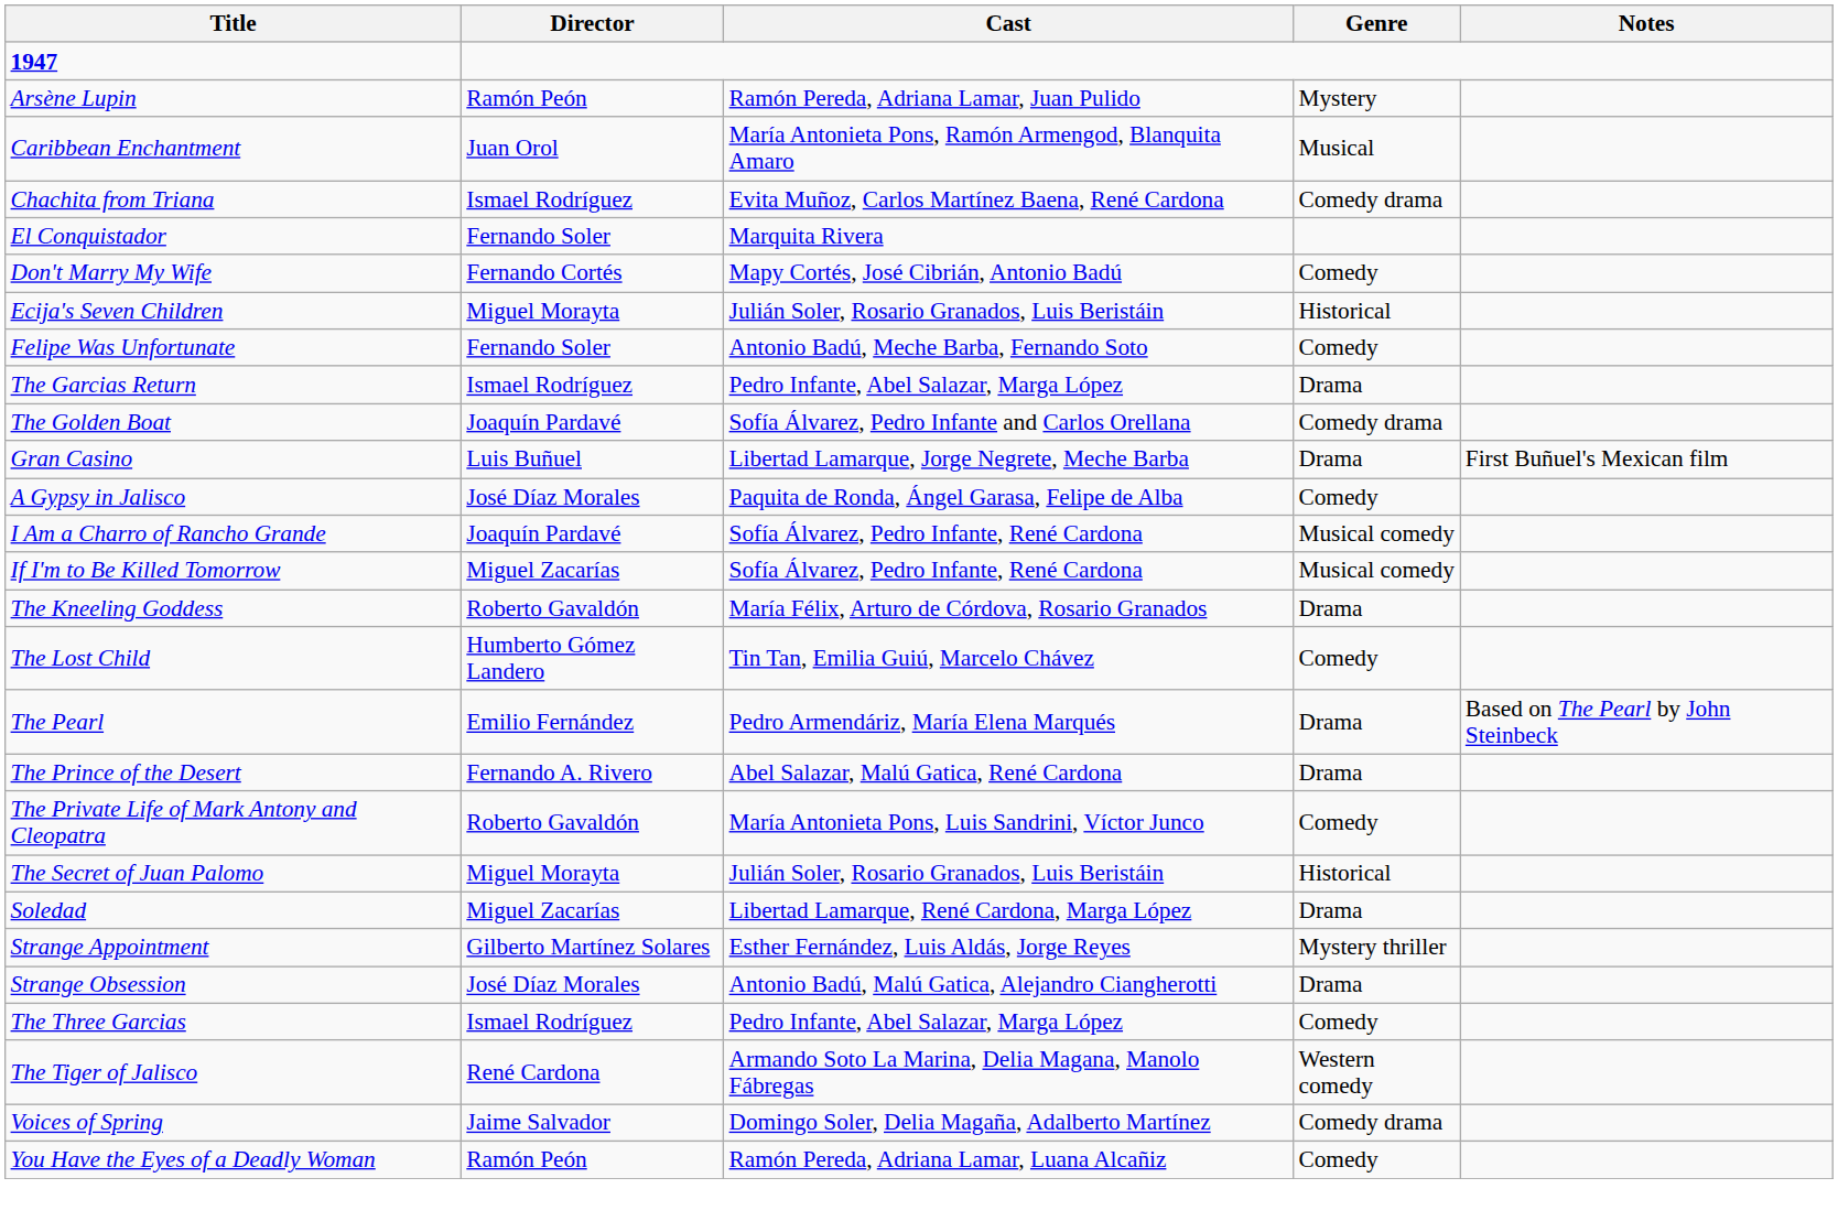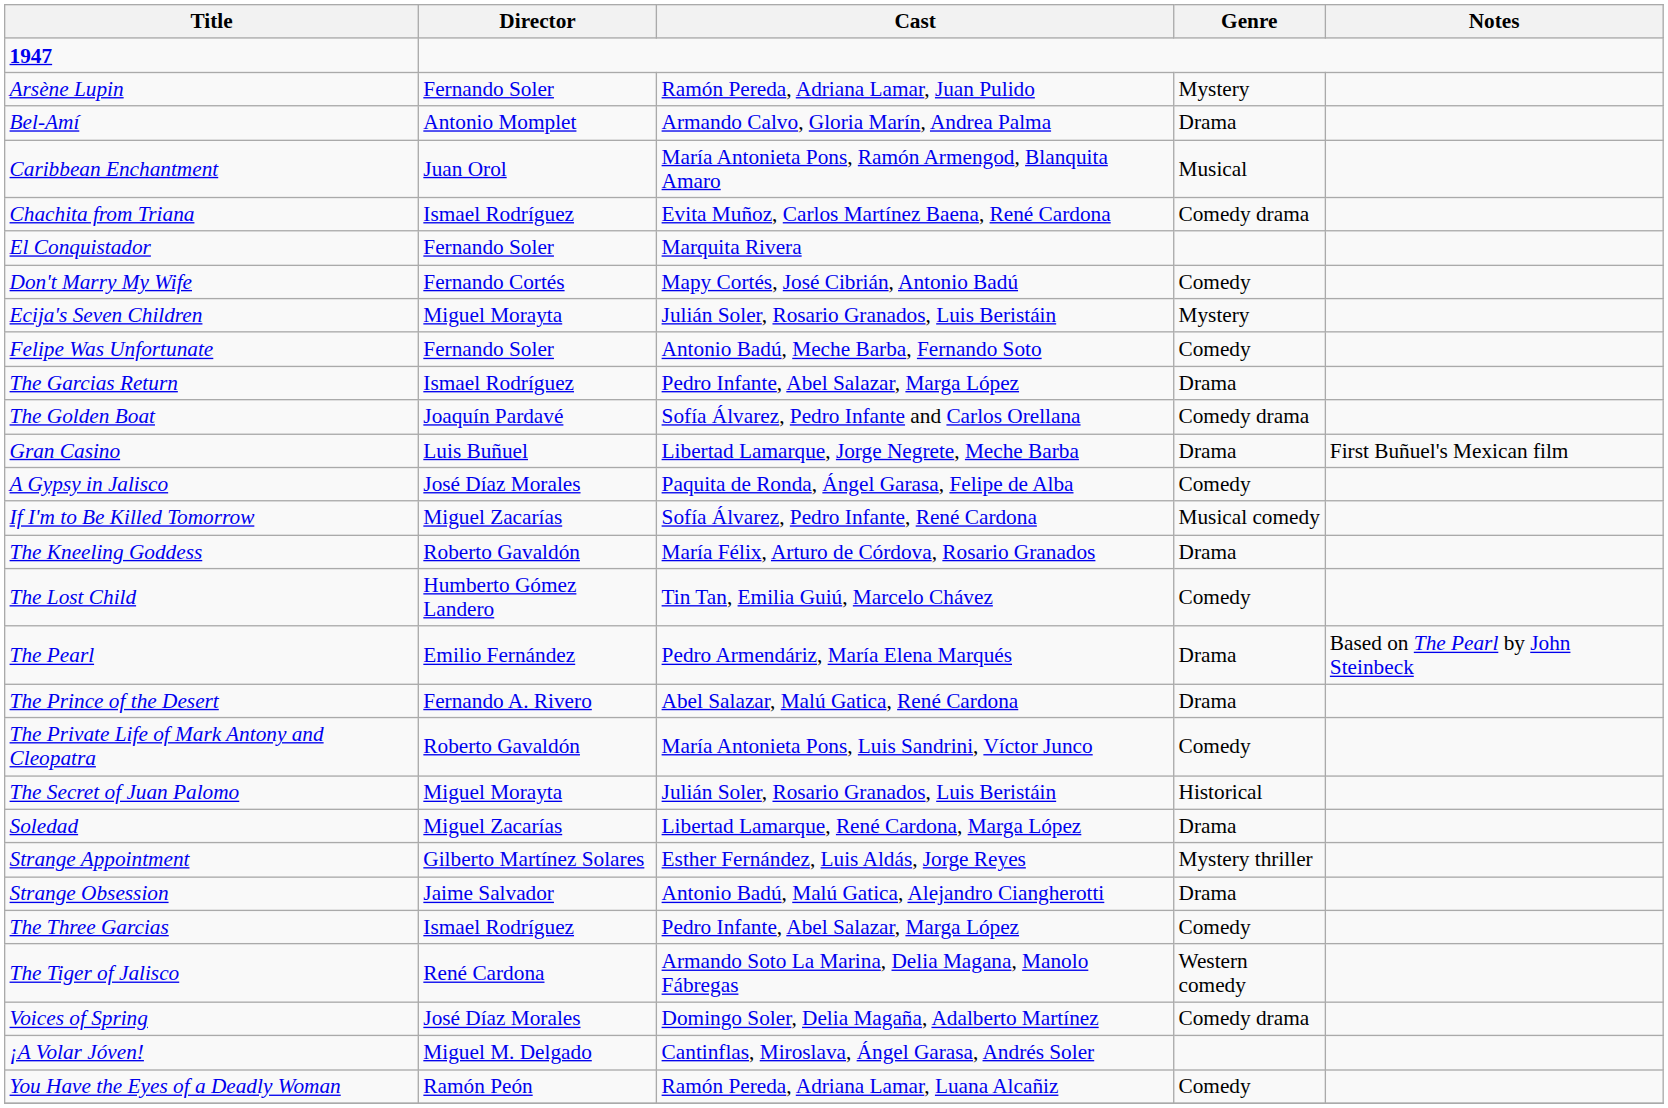 <table class="wikitable">
 <tr>
 <th>Title</th>
 <th>Director</th>
 <th>Cast</th>
 <th>Genre</th>
 <th>Notes</th>
 </tr>
 <tr>
 <td><strong><a href='#'>1947</a></strong></td>
 </tr>
 <tr>
 <td><em><a href='#'>Arsène Lupin</a></em></td>
-<td><a href='#'>Ramón Peón</a></td>
+<td><a href='#'>Fernando Soler</a></td>
 <td><a href='#'>Ramón Pereda</a>, <a href='#'>Adriana Lamar</a>, <a href='#'>Juan Pulido</a></td>
 <td>Mystery</td>
+<td></td>
+</tr>
+<tr>
+<td><em><a href='#'>Bel-Amí</a></em></td>
+<td><a href='#'>Antonio Momplet</a></td>
+<td><a href='#'>Armando Calvo</a>, <a href='#'>Gloria Marín</a>, <a href='#'>Andrea Palma</a></td>
+<td>Drama</td>
 <td></td>
 </tr>
 <tr>
 <td><em><a href='#'>Caribbean Enchantment</a></em></td>
 <td><a href='#'>Juan Orol</a></td>
 <td><a href='#'>María Antonieta Pons</a>, <a href='#'>Ramón Armengod</a>, <a href='#'>Blanquita Amaro</a></td>
 <td>Musical</td>
 <td></td>
 </tr>
 <tr>
 <td><em><a href='#'>Chachita from Triana</a></em></td>
 <td><a href='#'>Ismael Rodríguez</a></td>
 <td><a href='#'>Evita Muñoz</a>, <a href='#'>Carlos Martínez Baena</a>, <a href='#'>René Cardona</a></td>
 <td>Comedy drama</td>
 <td></td>
 </tr>
 <tr>
 <td><em><a href='#'>El Conquistador</a></em></td>
 <td><a href='#'>Fernando Soler</a></td>
 <td><a href='#'>Marquita Rivera</a></td>
 <td></td>
 <td></td>
 </tr>
 <tr>
 <td><em><a href='#'>Don't Marry My Wife</a></em></td>
 <td><a href='#'>Fernando Cortés</a></td>
 <td><a href='#'>Mapy Cortés</a>, <a href='#'>José Cibrián</a>, <a href='#'>Antonio Badú</a></td>
 <td>Comedy</td>
 <td></td>
 </tr>
 <tr>
 <td><em><a href='#'>Ecija's Seven Children</a></em></td>
 <td><a href='#'>Miguel Morayta</a></td>
 <td><a href='#'>Julián Soler</a>, <a href='#'>Rosario Granados</a>, <a href='#'>Luis Beristáin</a></td>
-<td>Historical</td>
+<td>Mystery</td>
 <td></td>
 </tr>
 <tr>
 <td><em><a href='#'>Felipe Was Unfortunate</a></em></td>
 <td><a href='#'>Fernando Soler</a></td>
 <td><a href='#'>Antonio Badú</a>, <a href='#'>Meche Barba</a>, <a href='#'>Fernando Soto</a></td>
 <td>Comedy</td>
 <td></td>
 </tr>
 <tr>
 <td><em><a href='#'>The Garcias Return</a></em></td>
 <td><a href='#'>Ismael Rodríguez</a></td>
 <td><a href='#'>Pedro Infante</a>, <a href='#'>Abel Salazar</a>, <a href='#'>Marga López</a></td>
 <td>Drama</td>
 <td></td>
 </tr>
 <tr>
 <td><em><a href='#'>The Golden Boat</a></em></td>
 <td><a href='#'>Joaquín Pardavé</a></td>
 <td><a href='#'>Sofía Álvarez</a>, <a href='#'>Pedro Infante</a> and <a href='#'>Carlos Orellana</a></td>
 <td>Comedy drama</td>
 <td></td>
 </tr>
 <tr>
 <td><em><a href='#'>Gran Casino</a></em></td>
 <td><a href='#'>Luis Buñuel</a></td>
 <td><a href='#'>Libertad Lamarque</a>, <a href='#'>Jorge Negrete</a>, <a href='#'>Meche Barba</a></td>
 <td>Drama</td>
 <td>First Buñuel's Mexican film</td>
 </tr>
 <tr>
 <td><em><a href='#'>A Gypsy in Jalisco</a></em></td>
 <td><a href='#'>José Díaz Morales</a></td>
 <td><a href='#'>Paquita de Ronda</a>, <a href='#'>Ángel Garasa</a>, <a href='#'>Felipe de Alba</a></td>
 <td>Comedy</td>
-<td></td>
-</tr>
-<tr>
-<td><em><a href='#'>I Am a Charro of Rancho Grande</a></em></td>
-<td><a href='#'>Joaquín Pardavé</a></td>
-<td><a href='#'>Sofía Álvarez</a>, <a href='#'>Pedro Infante</a>, <a href='#'>René Cardona</a></td>
-<td>Musical comedy</td>
 <td></td>
 </tr>
 <tr>
 <td><em><a href='#'>If I'm to Be Killed Tomorrow</a></em></td>
 <td><a href='#'>Miguel Zacarías</a></td>
 <td><a href='#'>Sofía Álvarez</a>, <a href='#'>Pedro Infante</a>, <a href='#'>René Cardona</a></td>
 <td>Musical comedy</td>
 <td></td>
 </tr>
 <tr>
 <td><em><a href='#'>The Kneeling Goddess</a></em></td>
 <td><a href='#'>Roberto Gavaldón</a></td>
 <td><a href='#'>María Félix</a>, <a href='#'>Arturo de Córdova</a>, <a href='#'>Rosario Granados</a></td>
 <td>Drama</td>
 <td></td>
 </tr>
 <tr>
 <td><em><a href='#'>The Lost Child</a></em></td>
 <td><a href='#'>Humberto Gómez Landero</a></td>
 <td><a href='#'>Tin Tan</a>, <a href='#'>Emilia Guiú</a>, <a href='#'>Marcelo Chávez</a></td>
 <td>Comedy</td>
 <td></td>
 </tr>
 <tr>
 <td><em><a href='#'>The Pearl</a></em></td>
 <td><a href='#'>Emilio Fernández</a></td>
 <td><a href='#'>Pedro Armendáriz</a>, <a href='#'>María Elena Marqués</a></td>
 <td>Drama</td>
 <td>Based on <em><a href='#'>The Pearl</a></em> by <a href='#'>John Steinbeck</a></td>
 </tr>
 <tr>
 <td><em><a href='#'>The Prince of the Desert</a></em></td>
 <td><a href='#'>Fernando A. Rivero</a></td>
 <td><a href='#'>Abel Salazar</a>, <a href='#'>Malú Gatica</a>, <a href='#'>René Cardona</a></td>
 <td>Drama</td>
 <td></td>
 </tr>
 <tr>
 <td><em><a href='#'>The Private Life of Mark Antony and Cleopatra</a></em></td>
 <td><a href='#'>Roberto Gavaldón</a></td>
 <td><a href='#'>María Antonieta Pons</a>, <a href='#'>Luis Sandrini</a>, <a href='#'>Víctor Junco</a></td>
 <td>Comedy</td>
 <td></td>
 </tr>
 <tr>
 <td><em><a href='#'>The Secret of Juan Palomo</a></em></td>
 <td><a href='#'>Miguel Morayta</a></td>
 <td><a href='#'>Julián Soler</a>, <a href='#'>Rosario Granados</a>, <a href='#'>Luis Beristáin</a></td>
 <td>Historical</td>
 <td></td>
 </tr>
 <tr>
 <td><em><a href='#'>Soledad</a></em></td>
 <td><a href='#'>Miguel Zacarías</a></td>
 <td><a href='#'>Libertad Lamarque</a>, <a href='#'>René Cardona</a>, <a href='#'>Marga López</a></td>
 <td>Drama</td>
 <td></td>
 </tr>
 <tr>
 <td><em><a href='#'>Strange Appointment</a></em></td>
 <td><a href='#'>Gilberto Martínez Solares</a></td>
 <td><a href='#'>Esther Fernández</a>, <a href='#'>Luis Aldás</a>, <a href='#'>Jorge Reyes</a></td>
 <td>Mystery thriller</td>
 <td></td>
 </tr>
 <tr>
 <td><em><a href='#'>Strange Obsession</a></em></td>
-<td><a href='#'>José Díaz Morales</a></td>
+<td><a href='#'>Jaime Salvador</a></td>
 <td><a href='#'>Antonio Badú</a>, <a href='#'>Malú Gatica</a>, <a href='#'>Alejandro Ciangherotti</a></td>
 <td>Drama</td>
 <td></td>
 </tr>
 <tr>
 <td><em><a href='#'>The Three Garcias</a></em></td>
 <td><a href='#'>Ismael Rodríguez</a></td>
 <td><a href='#'>Pedro Infante</a>, <a href='#'>Abel Salazar</a>, <a href='#'>Marga López</a></td>
 <td>Comedy</td>
 <td></td>
 </tr>
 <tr>
 <td><em><a href='#'>The Tiger of Jalisco</a></em></td>
 <td><a href='#'>René Cardona</a></td>
 <td><a href='#'>Armando Soto La Marina</a>, <a href='#'>Delia Magana</a>, <a href='#'>Manolo Fábregas</a></td>
 <td>Western comedy</td>
 <td></td>
 </tr>
 <tr>
 <td><em><a href='#'>Voices of Spring</a></em></td>
-<td><a href='#'>Jaime Salvador</a></td>
+<td><a href='#'>José Díaz Morales</a></td>
 <td><a href='#'>Domingo Soler</a>, <a href='#'>Delia Magaña</a>, <a href='#'>Adalberto Martínez</a></td>
 <td>Comedy drama</td>
+<td></td>
+</tr>
+<tr>
+<td><em><a href='#'>¡A Volar Jóven!</a></em></td>
+<td><a href='#'>Miguel M. Delgado</a></td>
+<td><a href='#'>Cantinflas</a>, <a href='#'>Miroslava</a>, <a href='#'>Ángel Garasa</a>, <a href='#'>Andrés Soler</a></td>
+<td></td>
 <td></td>
 </tr>
 <tr>
 <td><em><a href='#'>You Have the Eyes of a Deadly Woman</a></em></td>
 <td><a href='#'>Ramón Peón</a></td>
 <td><a href='#'>Ramón Pereda</a>, <a href='#'>Adriana Lamar</a>, <a href='#'>Luana Alcañiz</a></td>
 <td>Comedy</td>
 <td></td>
 </tr>
 <tr>
 </tr>
 </table>
